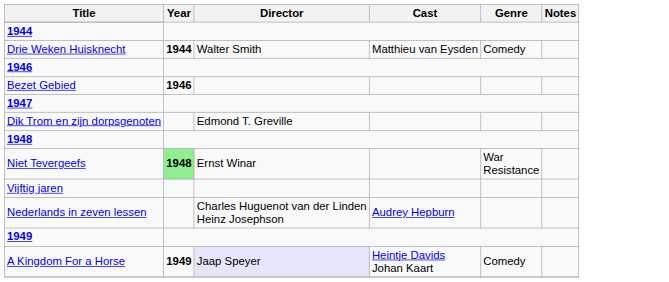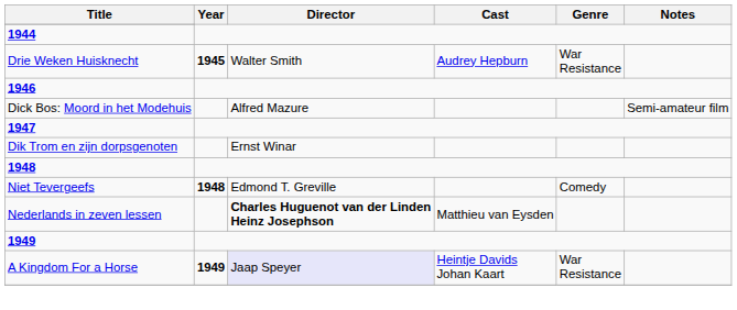 <table class="wikitable">
 <tr>
 <th>Title</th>
 <th>Year</th>
 <th>Director</th>
 <th>Cast</th>
 <th>Genre</th>
 <th>Notes</th>
 </tr>
 <tr>
 </tr>
 <tr>
 <td><strong><a href='#'>1944</a></strong></td>
 </tr>
 <tr>
 <td><a href='#'>Drie Weken Huisknecht</a></td>
-<td><strong>1944</strong></td>
+<td><strong>1945</strong></td>
 <td>Walter Smith</td>
-<td>Matthieu van Eysden</td>
-<td>Comedy</td>
+<td><a href='#'>Audrey Hepburn</a></td>
+<td>War<br>Resistance</td>
 <td></td>
 </tr>
 <tr>
 <td><strong><a href='#'>1946</a></strong></td>
 </tr>
 <tr>
-<td><a href='#'>Bezet Gebied</a></td>
-<td><strong>1946</strong></td>
+<td>Dick Bos: <a href='#'>Moord in het Modehuis</a></td>
+<td></td>
+<td>Alfred Mazure</td>
 <td></td>
 <td></td>
-<td></td>
-<td></td>
+<td>Semi-amateur film</td>
 </tr>
 <tr>
 <td><strong><a href='#'>1947</a></strong></td>
 </tr>
 <tr>
 <td><a href='#'>Dik Trom en zijn dorpsgenoten</a></td>
 <td></td>
-<td>Edmond T. Greville</td>
+<td>Ernst Winar</td>
 <td></td>
 <td></td>
 <td></td>
 </tr>
 <tr>
 <td><strong><a href='#'>1948</a></strong></td>
 </tr>
 <tr>
 <td><a href='#'>Niet Tevergeefs</a></td>
-<td style="background: lightgreen;"><strong>1948</strong></td>
-<td>Ernst Winar</td>
+<td><strong>1948</strong></td>
+<td>Edmond T. Greville</td>
 <td></td>
-<td>War<br>Resistance</td>
-<td></td>
-</tr>
-<tr>
-<td><a href='#'>Vijftig jaren</a></td>
-<td></td>
-<td></td>
-<td></td>
-<td></td>
+<td>Comedy</td>
 <td></td>
 </tr>
 <tr>
 <td><a href='#'>Nederlands in zeven lessen</a></td>
 <td></td>
-<td>Charles Huguenot van der Linden<br>Heinz Josephson</td>
-<td><a href='#'>Audrey Hepburn</a></td>
+<td><strong>Charles Huguenot van der Linden<br>Heinz Josephson</strong></td>
+<td>Matthieu van Eysden</td>
 <td></td>
 <td></td>
 </tr>
 <tr>
 <td><strong><a href='#'>1949</a></strong></td>
 </tr>
 <tr>
 <td><a href='#'>A Kingdom For a Horse</a></td>
 <td><strong>1949</strong></td>
 <td style="background: lavender;">Jaap Speyer</td>
 <td><a href='#'>Heintje Davids</a><br>Johan Kaart</td>
-<td>Comedy</td>
+<td>War<br>Resistance</td>
 <td></td>
 </tr>
 <tr>
 </tr>
 </table>
